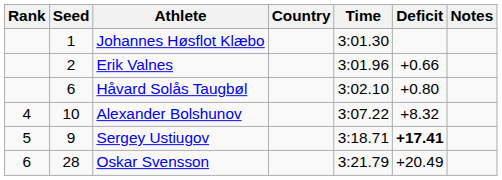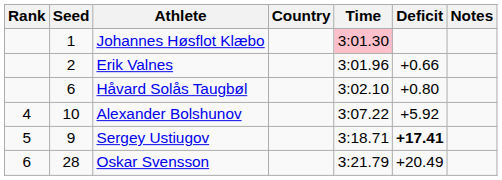 <table class="wikitable sortable" style="text-align:center">
 <tr>
 <th>Rank</th>
 <th>Seed</th>
 <th>Athlete</th>
 <th>Country</th>
 <th>Time</th>
 <th>Deficit</th>
 <th>Notes</th>
 </tr>
 <tr>
 <td></td>
 <td>1</td>
 <td align=left><a href='#'>Johannes Høsflot Klæbo</a></td>
 <td align=left></td>
-<td>3:01.30</td>
+<td style="background: pink;">3:01.30</td>
 <td></td>
 <td></td>
 </tr>
 <tr>
 <td></td>
 <td>2</td>
 <td align=left><a href='#'>Erik Valnes</a></td>
 <td align=left></td>
 <td>3:01.96</td>
 <td>+0.66</td>
 <td></td>
 </tr>
 <tr>
 <td></td>
 <td>6</td>
 <td align=left><a href='#'>Håvard Solås Taugbøl</a></td>
 <td align=left></td>
 <td>3:02.10</td>
 <td>+0.80</td>
 <td></td>
 </tr>
 <tr>
 <td>4</td>
 <td>10</td>
 <td align=left><a href='#'>Alexander Bolshunov</a></td>
 <td align=left></td>
 <td>3:07.22</td>
-<td>+8.32</td>
+<td>+5.92</td>
 <td></td>
 </tr>
 <tr>
 <td>5</td>
 <td>9</td>
 <td align=left><a href='#'>Sergey Ustiugov</a></td>
 <td align=left></td>
 <td>3:18.71</td>
 <td><strong>+17.41</strong></td>
 <td></td>
 </tr>
 <tr>
 <td>6</td>
 <td>28</td>
 <td align=left><a href='#'>Oskar Svensson</a></td>
 <td align=left></td>
 <td>3:21.79</td>
 <td>+20.49</td>
 <td></td>
 </tr>
 </table>
